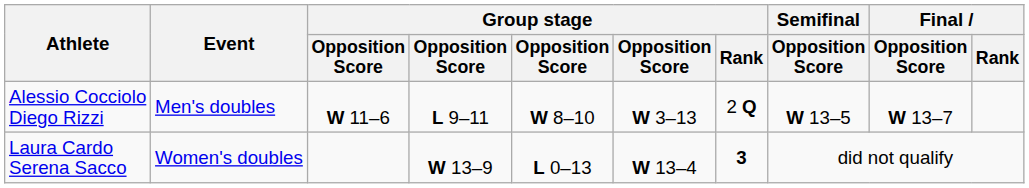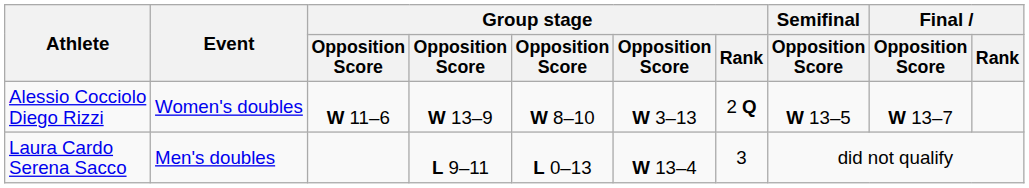 <table class=wikitable style="font-size:90%">
 <tr>
 <th rowspan=2>Athlete</th>
 <th rowspan=2>Event</th>
 <th colspan=5>Group stage</th>
 <th>Semifinal</th>
 <th colspan=2>Final / </th>
 </tr>
 <tr style="font-size:95%">
 <th>Opposition<br>Score</th>
 <th>Opposition<br>Score</th>
 <th>Opposition<br>Score</th>
 <th>Opposition<br>Score</th>
 <th>Rank</th>
 <th>Opposition<br>Score</th>
 <th>Opposition<br>Score</th>
 <th>Rank</th>
 </tr>
 <tr align=center>
 <td align=left><a href='#'>Alessio Cocciolo</a><br><a href='#'>Diego Rizzi</a></td>
-<td align=left><a href='#'>Men's doubles</a></td>
+<td align=left><a href='#'>Women's doubles</a></td>
 <td><br><strong>W</strong> 11–6</td>
-<td><br><strong>L</strong> 9–11</td>
+<td><br><strong>W</strong> 13–9</td>
 <td><br><strong>W</strong> 8–10</td>
 <td><br><strong>W</strong> 3–13</td>
 <td>2 <strong>Q</strong></td>
 <td><br><strong>W</strong> 13–5</td>
 <td><br><strong>W</strong> 13–7</td>
 <td></td>
 </tr>
 <tr align=center>
 <td align=left><a href='#'>Laura Cardo</a><br><a href='#'>Serena Sacco</a></td>
-<td align=left><a href='#'>Women's doubles</a></td>
+<td align=left><a href='#'>Men's doubles</a></td>
 <td></td>
-<td><br><strong>W</strong> 13–9</td>
+<td><br><strong>L</strong> 9–11</td>
 <td><br><strong>L</strong> 0–13</td>
 <td><br><strong>W</strong> 13–4</td>
-<td><strong>3</strong></td>
+<td>3</td>
 <td colspan=3>did not qualify</td>
 </tr>
 </table>
